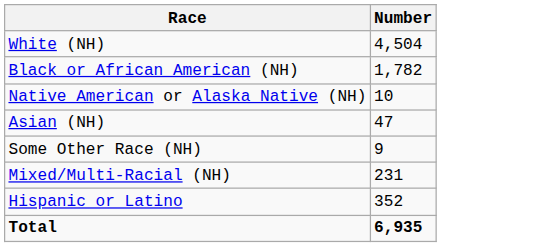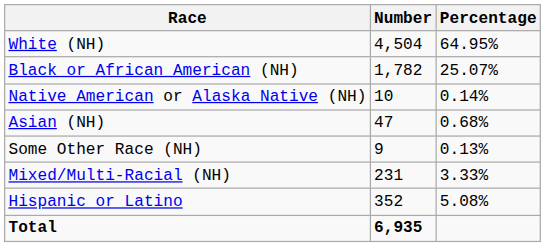 <table class="wikitable">
 <tr>
 <th>Race</th>
 <th>Number</th>
+<th>Percentage</th>
 </tr>
 <tr>
 <td><a href='#'>White</a> (NH)</td>
 <td>4,504</td>
+<td>64.95%</td>
 </tr>
 <tr>
 <td><a href='#'>Black or African American</a> (NH)</td>
 <td>1,782</td>
+<td>25.07%</td>
 </tr>
 <tr>
 <td><a href='#'>Native American</a> or <a href='#'>Alaska Native</a> (NH)</td>
 <td>10</td>
+<td>0.14%</td>
 </tr>
 <tr>
 <td><a href='#'>Asian</a> (NH)</td>
 <td>47</td>
+<td>0.68%</td>
 </tr>
 <tr>
 <td>Some Other Race (NH)</td>
 <td>9</td>
+<td>0.13%</td>
 </tr>
 <tr>
 <td><a href='#'>Mixed/Multi-Racial</a> (NH)</td>
 <td>231</td>
+<td>3.33%</td>
 </tr>
 <tr>
 <td><a href='#'>Hispanic or Latino</a></td>
 <td>352</td>
+<td>5.08%</td>
 </tr>
 <tr>
 <td><strong>Total</strong></td>
 <td><strong>6,935</strong></td>
+<td></td>
 </tr>
 </table>
